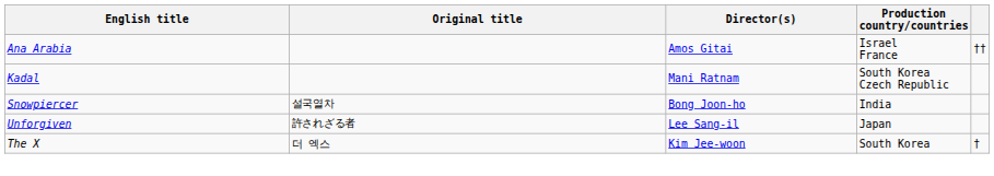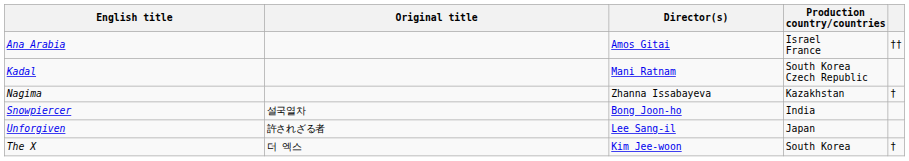 <table class="sortable wikitable" width="95%" cellpadding="5">
 <tr>
 <th width="30%">English title</th>
 <th width="40%">Original title</th>
 <th width="20%">Director(s)</th>
 <th width="10%">Production country/countries</th>
 <th width="3%"></th>
 </tr>
 <tr>
 <td><em><a href='#'>Ana Arabia</a></em></td>
 <td></td>
 <td><a href='#'>Amos Gitai</a></td>
 <td>Israel<br>France</td>
 <td>††</td>
 </tr>
 <tr>
 <td><em><a href='#'>Kadal</a></em></td>
 <td></td>
 <td><a href='#'>Mani Ratnam</a></td>
 <td>South Korea<br>Czech Republic</td>
 <td></td>
 </tr>
 <tr>
+<td><em>Nagima</em></td>
+<td></td>
+<td>Zhanna Issabayeva</td>
+<td>Kazakhstan</td>
+<td>†</td>
+</tr>
+<tr>
 <td><em><a href='#'>Snowpiercer</a></em></td>
 <td>설국열차</td>
 <td><a href='#'>Bong Joon-ho</a></td>
 <td>India</td>
 <td></td>
 </tr>
 <tr>
 <td><em><a href='#'>Unforgiven</a></em></td>
 <td>許されざる者</td>
 <td><a href='#'>Lee Sang-il</a></td>
 <td>Japan</td>
 <td></td>
 </tr>
 <tr>
 <td><em>The X</em></td>
 <td>더 엑스</td>
 <td><a href='#'>Kim Jee-woon</a></td>
 <td>South Korea</td>
 <td>†</td>
 </tr>
 </table>
